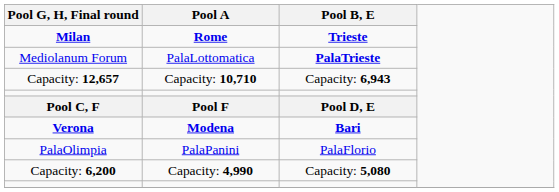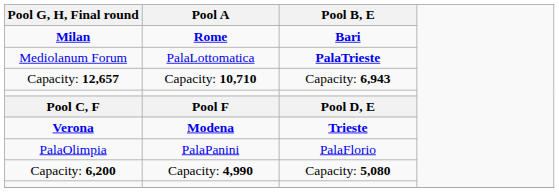 <table class=wikitable style=text-align:center>
 <tr>
 <th width=25%>Pool G, H, Final round</th>
 <th width=25%>Pool A</th>
 <th width=25%>Pool B, E</th>
 <td width=25% rowspan=10></td>
 </tr>
 <tr>
 <td><strong><a href='#'>Milan</a></strong></td>
 <td><strong><a href='#'>Rome</a></strong></td>
-<td><strong><a href='#'>Trieste</a></strong></td>
+<td><strong><a href='#'>Bari</a></strong></td>
 </tr>
 <tr>
 <td><a href='#'>Mediolanum Forum</a></td>
 <td><a href='#'>PalaLottomatica</a></td>
 <td><strong><a href='#'>PalaTrieste</a></strong></td>
 </tr>
 <tr>
 <td>Capacity: <strong>12,657</strong></td>
 <td>Capacity: <strong>10,710</strong></td>
 <td>Capacity: <strong>6,943</strong></td>
 </tr>
 <tr>
 <td></td>
 <td></td>
 <td></td>
 </tr>
 <tr>
 <th width=25%>Pool C, F</th>
 <th width=25%>Pool F</th>
 <th width=25%>Pool D, E</th>
 </tr>
 <tr>
 <td><strong><a href='#'>Verona</a></strong></td>
 <td><strong><a href='#'>Modena</a></strong></td>
-<td><strong><a href='#'>Bari</a></strong></td>
+<td><strong><a href='#'>Trieste</a></strong></td>
 </tr>
 <tr>
 <td><a href='#'>PalaOlimpia</a></td>
 <td><a href='#'>PalaPanini</a></td>
 <td><a href='#'>PalaFlorio</a></td>
 </tr>
 <tr>
 <td>Capacity: <strong>6,200</strong></td>
 <td>Capacity: <strong>4,990</strong></td>
 <td>Capacity: <strong>5,080</strong></td>
 </tr>
 <tr>
 <td></td>
 <td></td>
 <td></td>
 </tr>
 <tr>
 </tr>
 </table>
